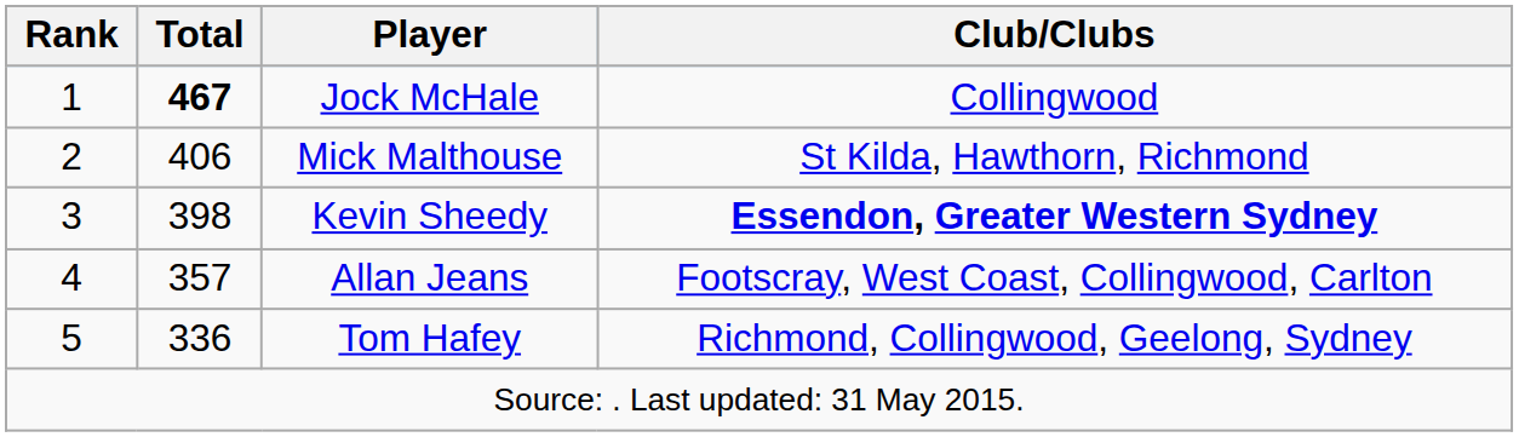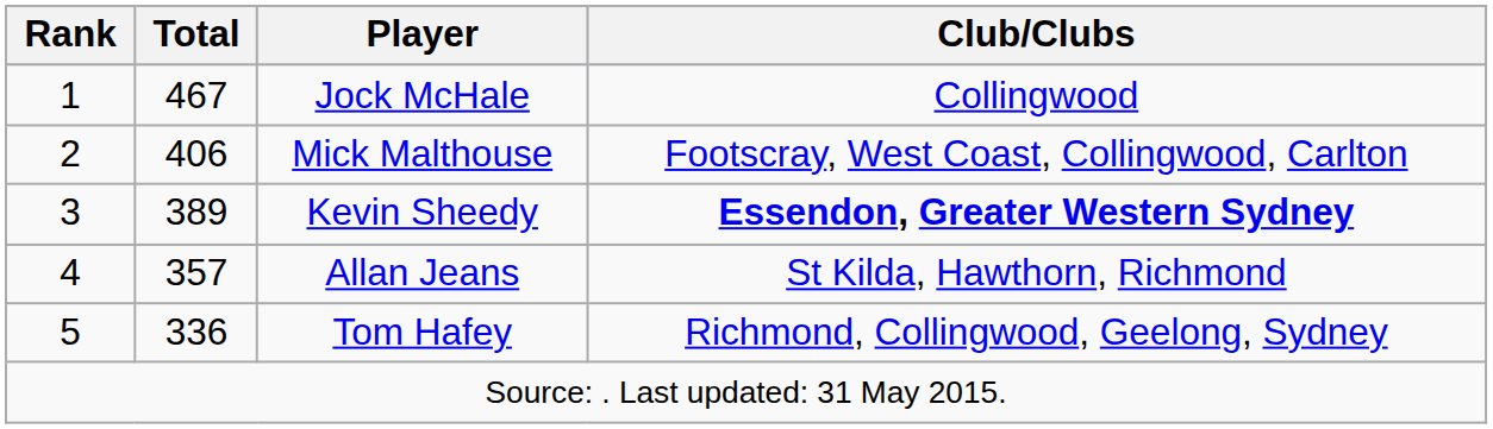 <table class="wikitable" style="text-align:center; width:50%;">
 <tr style="background:#87cefa;">
 <th>Rank</th>
 <th>Total</th>
 <th>Player</th>
 <th>Club/Clubs</th>
 </tr>
 <tr>
 <td>1</td>
-<td><strong>467</strong></td>
+<td>467</td>
 <td><a href='#'>Jock McHale</a></td>
 <td><a href='#'>Collingwood</a></td>
 </tr>
 <tr>
 <td>2</td>
 <td>406</td>
 <td><a href='#'>Mick Malthouse</a></td>
-<td><a href='#'>St Kilda</a>, <a href='#'>Hawthorn</a>, <a href='#'>Richmond</a></td>
+<td><a href='#'>Footscray</a>, <a href='#'>West Coast</a>, <a href='#'>Collingwood</a>,  <a href='#'>Carlton</a></td>
 </tr>
 <tr>
 <td>3</td>
-<td>398</td>
+<td>389</td>
 <td><a href='#'>Kevin Sheedy</a></td>
 <td><strong><a href='#'>Essendon</a>, <a href='#'>Greater Western Sydney</a></strong></td>
 </tr>
 <tr>
 <td>4</td>
 <td>357</td>
 <td><a href='#'>Allan Jeans</a></td>
-<td><a href='#'>Footscray</a>, <a href='#'>West Coast</a>, <a href='#'>Collingwood</a>,  <a href='#'>Carlton</a></td>
+<td><a href='#'>St Kilda</a>, <a href='#'>Hawthorn</a>, <a href='#'>Richmond</a></td>
 </tr>
 <tr>
 <td>5</td>
 <td>336</td>
 <td><a href='#'>Tom Hafey</a></td>
 <td><a href='#'>Richmond</a>, <a href='#'>Collingwood</a>, <a href='#'>Geelong</a>, <a href='#'>Sydney</a></td>
 </tr>
 <tr>
 <td colspan=7><small>Source: . Last updated: 31 May 2015.</small></td>
 </tr>
 </table>
